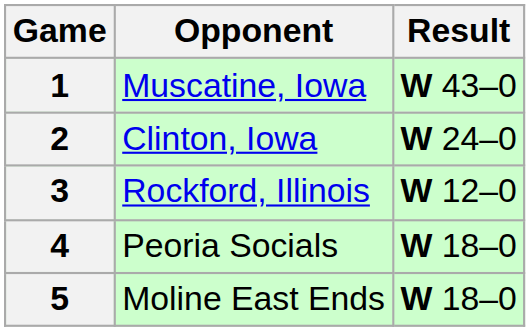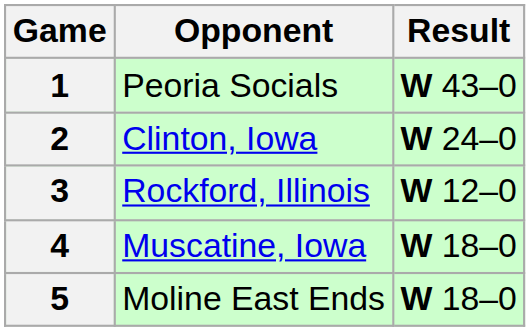 <table class="wikitable">
 <tr>
 <th>Game</th>
 <th>Opponent</th>
 <th>Result</th>
 </tr>
 <tr style="background:#cfc">
 <th>1</th>
-<td><a href='#'>Muscatine, Iowa</a></td>
+<td>Peoria Socials</td>
 <td><strong>W</strong> 43–0</td>
 </tr>
 <tr style="background:#cfc">
 <th>2</th>
 <td><a href='#'>Clinton, Iowa</a></td>
 <td><strong>W</strong> 24–0</td>
 </tr>
 <tr style="background:#cfc">
 <th>3</th>
 <td><a href='#'>Rockford, Illinois</a></td>
 <td><strong>W</strong> 12–0</td>
 </tr>
 <tr style="background:#cfc">
 <th>4</th>
-<td>Peoria Socials</td>
+<td><a href='#'>Muscatine, Iowa</a></td>
 <td><strong>W</strong> 18–0</td>
 </tr>
 <tr style="background:#cfc">
 <th>5</th>
 <td>Moline East Ends</td>
 <td><strong>W</strong> 18–0</td>
 </tr>
 </table>
